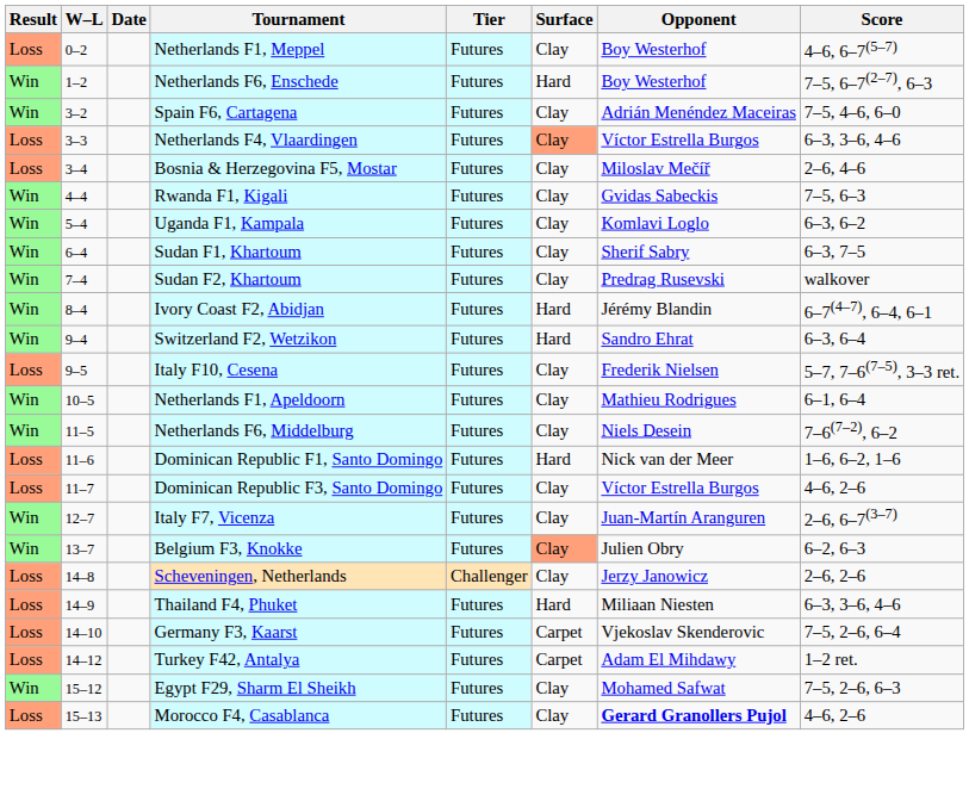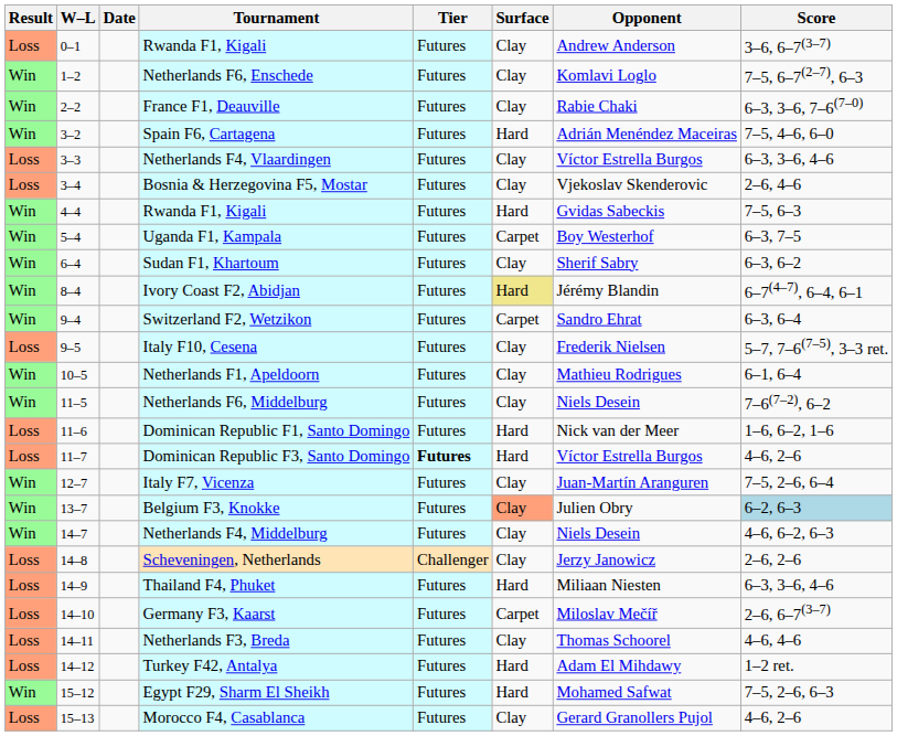 <table class="sortable wikitable">
 <tr>
 <th>Result</th>
 <th class=unsortable>W–L</th>
 <th>Date</th>
 <th>Tournament</th>
 <th>Tier</th>
 <th>Surface</th>
 <th>Opponent</th>
 <th class=unsortable>Score</th>
 </tr>
 <tr>
 <td bgcolor=FFA07A>Loss</td>
-<td><small>0–2</small></td>
+<td><small>0–1</small></td>
 <td></td>
-<td style=background:#cffcff>Netherlands F1, <a href='#'>Meppel</a></td>
+<td style=background:#cffcff>Rwanda F1, <a href='#'>Kigali</a></td>
 <td style=background:#cffcff>Futures</td>
 <td>Clay</td>
-<td> <a href='#'>Boy Westerhof</a></td>
-<td>4–6, 6–7<sup>(5–7)</sup></td>
+<td> <a href='#'>Andrew Anderson</a></td>
+<td>3–6, 6–7<sup>(3–7)</sup></td>
 </tr>
 <tr>
 <td bgcolor=98FB98>Win</td>
 <td><small>1–2</small></td>
 <td></td>
 <td style=background:#cffcff>Netherlands F6, <a href='#'>Enschede</a></td>
 <td style=background:#cffcff>Futures</td>
-<td>Hard</td>
-<td> <a href='#'>Boy Westerhof</a></td>
+<td>Clay</td>
+<td> <a href='#'>Komlavi Loglo</a></td>
 <td>7–5, 6–7<sup>(2–7)</sup>, 6–3</td>
+</tr>
+<tr>
+<td bgcolor=98FB98>Win</td>
+<td><small>2–2</small></td>
+<td></td>
+<td style=background:#cffcff>France F1, <a href='#'>Deauville</a></td>
+<td style=background:#cffcff>Futures</td>
+<td>Clay</td>
+<td> <a href='#'>Rabie Chaki</a></td>
+<td>6–3, 3–6, 7–6<sup>(7–0)</sup></td>
 </tr>
 <tr>
 <td bgcolor=98FB98>Win</td>
 <td><small>3–2</small></td>
 <td></td>
 <td style=background:#cffcff>Spain F6, <a href='#'>Cartagena</a></td>
 <td style=background:#cffcff>Futures</td>
-<td>Clay</td>
+<td>Hard</td>
 <td> <a href='#'>Adrián Menéndez Maceiras</a></td>
 <td>7–5, 4–6, 6–0</td>
 </tr>
 <tr>
 <td bgcolor=FFA07A>Loss</td>
 <td><small>3–3</small></td>
 <td></td>
 <td style=background:#cffcff>Netherlands F4, <a href='#'>Vlaardingen</a></td>
 <td style=background:#cffcff>Futures</td>
-<td style="background: lightsalmon;">Clay</td>
+<td>Clay</td>
 <td> <a href='#'>Víctor Estrella Burgos</a></td>
 <td>6–3, 3–6, 4–6</td>
 </tr>
 <tr>
 <td bgcolor=FFA07A>Loss</td>
 <td><small>3–4</small></td>
 <td></td>
 <td style=background:#cffcff>Bosnia & Herzegovina F5, <a href='#'>Mostar</a></td>
 <td style=background:#cffcff>Futures</td>
 <td>Clay</td>
-<td> <a href='#'>Miloslav Mečíř</a></td>
+<td> Vjekoslav Skenderovic</td>
 <td>2–6, 4–6</td>
 </tr>
 <tr>
 <td bgcolor=98FB98>Win</td>
 <td><small>4–4</small></td>
 <td></td>
 <td style=background:#cffcff>Rwanda F1, <a href='#'>Kigali</a></td>
 <td style=background:#cffcff>Futures</td>
-<td>Clay</td>
+<td>Hard</td>
 <td> <a href='#'>Gvidas Sabeckis</a></td>
 <td>7–5, 6–3</td>
 </tr>
 <tr>
 <td bgcolor=98FB98>Win</td>
 <td><small>5–4</small></td>
 <td></td>
 <td style=background:#cffcff>Uganda F1, <a href='#'>Kampala</a></td>
 <td style=background:#cffcff>Futures</td>
-<td>Clay</td>
-<td> <a href='#'>Komlavi Loglo</a></td>
-<td>6–3, 6–2</td>
+<td>Carpet</td>
+<td> <a href='#'>Boy Westerhof</a></td>
+<td>6–3, 7–5</td>
 </tr>
 <tr>
 <td bgcolor=98FB98>Win</td>
 <td><small>6–4</small></td>
 <td></td>
 <td style=background:#cffcff>Sudan F1, <a href='#'>Khartoum</a></td>
 <td style=background:#cffcff>Futures</td>
 <td>Clay</td>
 <td> <a href='#'>Sherif Sabry</a></td>
-<td>6–3, 7–5</td>
-</tr>
-<tr>
-<td bgcolor=98FB98>Win</td>
-<td><small>7–4</small></td>
-<td></td>
-<td style=background:#cffcff>Sudan F2, <a href='#'>Khartoum</a></td>
-<td style=background:#cffcff>Futures</td>
-<td>Clay</td>
-<td> <a href='#'>Predrag Rusevski</a></td>
-<td>walkover</td>
+<td>6–3, 6–2</td>
 </tr>
 <tr>
 <td bgcolor=98FB98>Win</td>
 <td><small>8–4</small></td>
 <td></td>
 <td style=background:#cffcff>Ivory Coast F2, <a href='#'>Abidjan</a></td>
 <td style=background:#cffcff>Futures</td>
-<td>Hard</td>
+<td style="background: khaki;">Hard</td>
 <td> Jérémy Blandin</td>
 <td>6–7<sup>(4–7)</sup>, 6–4, 6–1</td>
 </tr>
 <tr>
 <td bgcolor=98FB98>Win</td>
 <td><small>9–4</small></td>
 <td></td>
 <td style=background:#cffcff>Switzerland F2, <a href='#'>Wetzikon</a></td>
 <td style=background:#cffcff>Futures</td>
-<td>Hard</td>
+<td>Carpet</td>
 <td> <a href='#'>Sandro Ehrat</a></td>
 <td>6–3, 6–4</td>
 </tr>
 <tr>
 <td bgcolor=FFA07A>Loss</td>
 <td><small>9–5</small></td>
 <td></td>
 <td style=background:#cffcff>Italy F10, <a href='#'>Cesena</a></td>
 <td style=background:#cffcff>Futures</td>
 <td>Clay</td>
 <td> <a href='#'>Frederik Nielsen</a></td>
 <td>5–7, 7–6<sup>(7–5)</sup>, 3–3 ret.</td>
 </tr>
 <tr>
 <td bgcolor=98FB98>Win</td>
 <td><small>10–5</small></td>
 <td></td>
 <td style=background:#cffcff>Netherlands F1, <a href='#'>Apeldoorn</a></td>
 <td style=background:#cffcff>Futures</td>
 <td>Clay</td>
 <td> <a href='#'>Mathieu Rodrigues</a></td>
 <td>6–1, 6–4</td>
 </tr>
 <tr>
 <td bgcolor=98FB98>Win</td>
 <td><small>11–5</small></td>
 <td></td>
 <td style=background:#cffcff>Netherlands F6, <a href='#'>Middelburg</a></td>
 <td style=background:#cffcff>Futures</td>
 <td>Clay</td>
 <td> <a href='#'>Niels Desein</a></td>
 <td>7–6<sup>(7–2)</sup>, 6–2</td>
 </tr>
 <tr>
 <td bgcolor=FFA07A>Loss</td>
 <td><small>11–6</small></td>
 <td></td>
 <td style=background:#cffcff>Dominican Republic F1, <a href='#'>Santo Domingo</a></td>
 <td style=background:#cffcff>Futures</td>
 <td>Hard</td>
 <td> Nick van der Meer</td>
 <td>1–6, 6–2, 1–6</td>
 </tr>
 <tr>
 <td bgcolor=FFA07A>Loss</td>
 <td><small>11–7</small></td>
 <td></td>
 <td style=background:#cffcff>Dominican Republic F3, <a href='#'>Santo Domingo</a></td>
-<td style=background:#cffcff>Futures</td>
-<td>Clay</td>
+<td style=background:#cffcff><strong>Futures</strong></td>
+<td>Hard</td>
 <td> <a href='#'>Víctor Estrella Burgos</a></td>
 <td>4–6, 2–6</td>
 </tr>
 <tr>
 <td bgcolor=98FB98>Win</td>
 <td><small>12–7</small></td>
 <td></td>
 <td style=background:#cffcff>Italy F7, <a href='#'>Vicenza</a></td>
 <td style=background:#cffcff>Futures</td>
 <td>Clay</td>
 <td> <a href='#'>Juan-Martín Aranguren</a></td>
-<td>2–6, 6–7<sup>(3–7)</sup></td>
+<td>7–5, 2–6, 6–4</td>
 </tr>
 <tr>
 <td bgcolor=98FB98>Win</td>
 <td><small>13–7</small></td>
 <td></td>
 <td style=background:#cffcff>Belgium F3, <a href='#'>Knokke</a></td>
 <td style=background:#cffcff>Futures</td>
 <td style="background: lightsalmon;">Clay</td>
 <td> Julien Obry</td>
-<td>6–2, 6–3</td>
+<td style="background: lightblue;">6–2, 6–3</td>
+</tr>
+<tr>
+<td bgcolor=98FB98>Win</td>
+<td><small>14–7</small></td>
+<td></td>
+<td style=background:#cffcff>Netherlands F4, <a href='#'>Middelburg</a></td>
+<td style=background:#cffcff>Futures</td>
+<td>Clay</td>
+<td> <a href='#'>Niels Desein</a></td>
+<td>4–6, 6–2, 6–3</td>
 </tr>
 <tr>
 <td bgcolor=FFA07A>Loss</td>
 <td><small>14–8</small></td>
 <td></td>
 <td style=background:moccasin><a href='#'>Scheveningen</a>, Netherlands</td>
 <td style=background:moccasin>Challenger</td>
 <td>Clay</td>
 <td> <a href='#'>Jerzy Janowicz</a></td>
 <td>2–6, 2–6</td>
 </tr>
 <tr>
 <td bgcolor=FFA07A>Loss</td>
 <td><small>14–9</small></td>
 <td></td>
 <td style=background:#cffcff>Thailand F4, <a href='#'>Phuket</a></td>
 <td style=background:#cffcff>Futures</td>
 <td>Hard</td>
 <td> Miliaan Niesten</td>
 <td>6–3, 3–6, 4–6</td>
 </tr>
 <tr>
 <td bgcolor=FFA07A>Loss</td>
 <td><small>14–10</small></td>
 <td></td>
 <td style=background:#cffcff>Germany F3, <a href='#'>Kaarst</a></td>
 <td style=background:#cffcff>Futures</td>
 <td>Carpet</td>
-<td> Vjekoslav Skenderovic</td>
-<td>7–5, 2–6, 6–4</td>
+<td> <a href='#'>Miloslav Mečíř</a></td>
+<td>2–6, 6–7<sup>(3–7)</sup></td>
+</tr>
+<tr>
+<td bgcolor=FFA07A>Loss</td>
+<td><small>14–11</small></td>
+<td></td>
+<td style=background:#cffcff>Netherlands F3, <a href='#'>Breda</a></td>
+<td style=background:#cffcff>Futures</td>
+<td>Clay</td>
+<td> <a href='#'>Thomas Schoorel</a></td>
+<td>4–6, 4–6</td>
 </tr>
 <tr>
 <td bgcolor=FFA07A>Loss</td>
 <td><small>14–12</small></td>
 <td></td>
 <td style=background:#cffcff>Turkey F42, <a href='#'>Antalya</a></td>
 <td style=background:#cffcff>Futures</td>
-<td>Carpet</td>
+<td>Hard</td>
 <td> <a href='#'>Adam El Mihdawy</a></td>
 <td>1–2 ret.</td>
 </tr>
 <tr>
 <td bgcolor=98FB98>Win</td>
 <td><small>15–12</small></td>
 <td></td>
 <td style=background:#cffcff>Egypt F29, <a href='#'>Sharm El Sheikh</a></td>
 <td style=background:#cffcff>Futures</td>
-<td>Clay</td>
+<td>Hard</td>
 <td> <a href='#'>Mohamed Safwat</a></td>
 <td>7–5, 2–6, 6–3</td>
 </tr>
 <tr>
 <td bgcolor=FFA07A>Loss</td>
 <td><small>15–13</small></td>
 <td></td>
 <td style=background:#cffcff>Morocco F4, <a href='#'>Casablanca</a></td>
 <td style=background:#cffcff>Futures</td>
 <td>Clay</td>
-<td><strong> <a href='#'>Gerard Granollers Pujol</a></strong></td>
+<td> <a href='#'>Gerard Granollers Pujol</a></td>
 <td>4–6, 2–6</td>
 </tr>
 </table>
